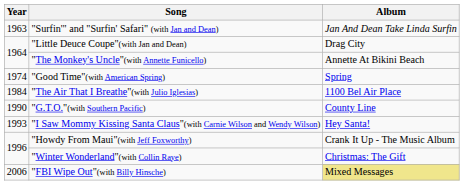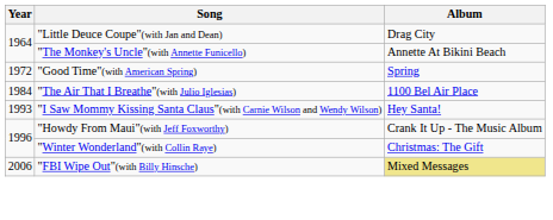 <table class="wikitable">
 <tr>
 <th>Year</th>
 <th>Song</th>
 <th>Album</th>
-</tr>
-<tr>
-<td>1963</td>
-<td>"Surfin'" and "Surfin' Safari" <small>(with <a href='#'>Jan and Dean</a>)</small></td>
-<td><em>Jan And Dean Take Linda Surfin<strong></td>
 </tr>
 <tr>
 <td rowspan="2">1964</td>
 <td>"Little Deuce Coupe"<small>(with Jan and Dean)</small></td>
 <td></em>Drag City<em></td>
 </tr>
 <tr>
 <td>"<a href='#'>The Monkey's Uncle</a>"<small>(with <a href='#'>Annette Funicello</a>)</small></td>
 <td></em>Annette At Bikini Beach<em></td>
 </tr>
 <tr>
-<td>1974</td>
+<td>1972</td>
 <td>"Good Time"<small>(with <a href='#'>American Spring</a>)</small></td>
 <td></em><a href='#'>Spring</a><em></td>
 </tr>
 <tr>
 <td>1984</td>
 <td>"<a href='#'>The Air That I Breathe</a>"<small>(with <a href='#'>Julio Iglesias</a>)</small></td>
 <td></em><a href='#'>1100 Bel Air Place</a><em></td>
-</tr>
-<tr>
-<td>1990</td>
-<td>"<a href='#'>G.T.O.</a>"<small>(with <a href='#'>Southern Pacific</a>)</small></td>
-<td></em><a href='#'>County Line</a><em></td>
 </tr>
 <tr>
 <td>1993</td>
 <td>"<a href='#'>I Saw Mommy Kissing Santa Claus</a>"<small>(with <a href='#'>Carnie Wilson</a> and <a href='#'>Wendy Wilson</a>)</small></td>
 <td></em><a href='#'>Hey Santa!</a><em></td>
 </tr>
 <tr>
 <td rowspan="2">1996</td>
 <td>"Howdy From Maui"<small>(with <a href='#'>Jeff Foxworthy</a>)</small></td>
 <td></em>Crank It Up - The Music Album<em></td>
 </tr>
 <tr>
 <td>"<a href='#'>Winter Wonderland</a>"<small>(with <a href='#'>Collin Raye</a>)</small></td>
 <td></em><a href='#'>Christmas: The Gift</a><em></td>
 </tr>
 <tr>
 <td>2006</td>
 <td>"<a href='#'>FBI Wipe Out</a>"<small>(with <a href='#'>Billy Hinsche</a>)</small></td>
 <td style="background: khaki;"></em>Mixed Messages<em></td>
 </tr>
 </table>
